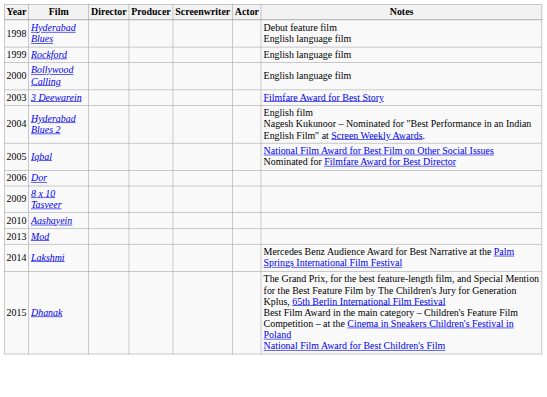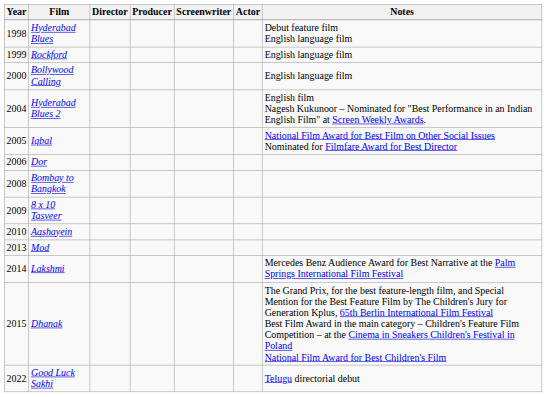 <table class="wikitable sortable">
 <tr>
 <th>Year</th>
 <th>Film</th>
 <th>Director</th>
 <th>Producer</th>
 <th>Screenwriter</th>
 <th>Actor</th>
 <th>Notes</th>
 </tr>
 <tr>
 </tr>
 <tr>
 <td style="text-align:center;">1998</td>
 <td><em><a href='#'>Hyderabad Blues</a></em></td>
 <td></td>
 <td></td>
 <td></td>
 <td></td>
 <td>Debut feature film<br>English language film</td>
 </tr>
 <tr>
 <td style="text-align:center;">1999</td>
 <td><em><a href='#'>Rockford</a></em></td>
 <td></td>
 <td></td>
 <td></td>
 <td></td>
 <td>English language film</td>
 </tr>
 <tr>
 <td style="text-align:center;">2000</td>
 <td><em><a href='#'>Bollywood Calling</a></em></td>
 <td></td>
 <td></td>
 <td></td>
 <td></td>
 <td>English language film</td>
 </tr>
 <tr>
-<td style="text-align:center;">2003</td>
-<td><em><a href='#'>3 Deewarein</a></em></td>
-<td></td>
-<td></td>
-<td></td>
-<td></td>
-<td><a href='#'>Filmfare Award for Best Story</a></td>
-</tr>
-<tr>
 <td style="text-align:center;">2004</td>
 <td><em><a href='#'>Hyderabad Blues 2</a></em></td>
 <td></td>
 <td></td>
 <td></td>
 <td></td>
 <td>English film<br>Nagesh Kukunoor – Nominated for "Best Performance in an Indian English Film" at <a href='#'>Screen Weekly Awards</a>.</td>
 </tr>
 <tr>
 <td style="text-align:center;">2005</td>
 <td><em><a href='#'>Iqbal</a></em></td>
 <td></td>
 <td></td>
 <td></td>
 <td></td>
 <td><a href='#'>National Film Award for Best Film on Other Social Issues</a><br>Nominated for <a href='#'>Filmfare Award for Best Director</a></td>
 </tr>
 <tr>
 <td style="text-align:center;">2006</td>
 <td><em><a href='#'>Dor</a></em></td>
+<td></td>
+<td></td>
+<td></td>
+<td></td>
+<td></td>
+</tr>
+<tr>
+<td style="text-align:center;">2008</td>
+<td><em><a href='#'>Bombay to Bangkok</a></em></td>
 <td></td>
 <td></td>
 <td></td>
 <td></td>
 <td></td>
 </tr>
 <tr>
 <td style="text-align:center;">2009</td>
 <td><em><a href='#'>8 x 10 Tasveer</a></em></td>
 <td></td>
 <td></td>
 <td></td>
 <td></td>
 <td></td>
 </tr>
 <tr>
 <td style="text-align:center;">2010</td>
 <td><em><a href='#'>Aashayein</a></em></td>
 <td></td>
 <td></td>
 <td></td>
 <td></td>
 <td></td>
 </tr>
 <tr>
 <td style="text-align:center;">2013</td>
 <td><em><a href='#'>Mod</a></em></td>
 <td></td>
 <td></td>
 <td></td>
 <td></td>
 <td></td>
 </tr>
 <tr>
 <td style="text-align:center;">2014</td>
 <td><em><a href='#'>Lakshmi</a></em></td>
 <td></td>
 <td></td>
 <td></td>
 <td></td>
 <td>Mercedes Benz Audience Award for Best Narrative at the <a href='#'>Palm Springs International Film Festival</a></td>
 </tr>
 <tr>
 <td style="text-align:center;">2015</td>
 <td><em><a href='#'>Dhanak</a></em></td>
 <td></td>
 <td></td>
 <td></td>
 <td></td>
 <td>The Grand Prix, for the best feature-length film, and Special Mention for the Best Feature Film by The Children's Jury for Generation Kplus, <a href='#'>65th Berlin International Film Festival</a><br> Best Film Award in the main category – Children's Feature Film Competition – at the <a href='#'>Cinema in Sneakers Children's Festival in Poland</a> <br> <a href='#'>National Film Award for Best Children's Film</a></td>
 </tr>
+<tr>
+<td>2022</td>
+<td><em><a href='#'>Good Luck Sakhi</a></em></td>
+<td></td>
+<td></td>
+<td></td>
+<td></td>
+<td><a href='#'>Telugu</a> directorial debut</td>
+</tr>
 </table>
